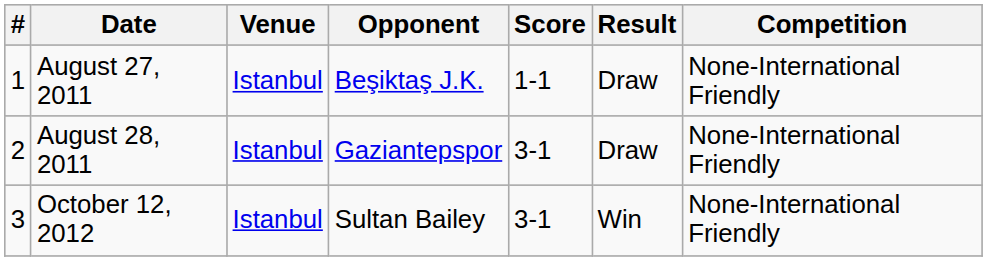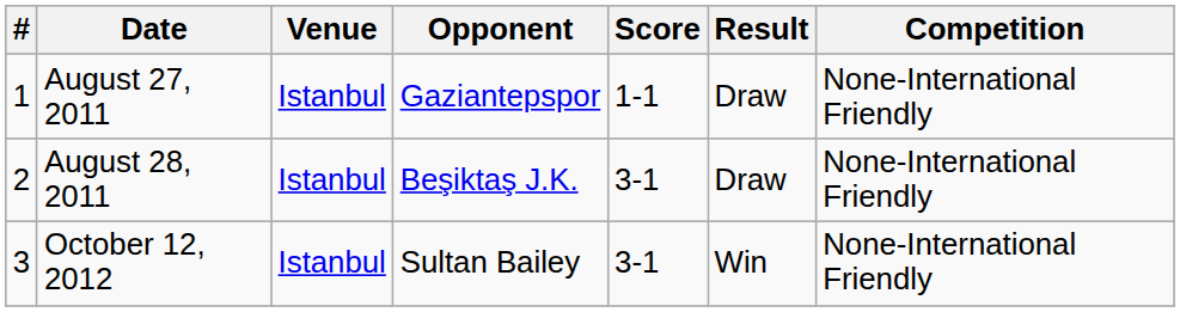 <table class="wikitable">
 <tr>
 <th>#</th>
 <th>Date</th>
 <th>Venue</th>
 <th>Opponent</th>
 <th>Score</th>
 <th>Result</th>
 <th>Competition</th>
 </tr>
 <tr>
 <td>1</td>
 <td>August 27, 2011</td>
 <td><a href='#'>Istanbul</a></td>
-<td> <a href='#'>Beşiktaş J.K.</a></td>
+<td> <a href='#'>Gaziantepspor</a></td>
 <td>1-1</td>
 <td>Draw</td>
 <td>None-International Friendly</td>
 </tr>
 <tr>
 <td>2</td>
 <td>August 28, 2011</td>
 <td><a href='#'>Istanbul</a></td>
-<td> <a href='#'>Gaziantepspor</a></td>
+<td> <a href='#'>Beşiktaş J.K.</a></td>
 <td>3-1</td>
 <td>Draw</td>
 <td>None-International Friendly</td>
 </tr>
 <tr>
 <td>3</td>
 <td>October 12, 2012</td>
 <td><a href='#'>Istanbul</a></td>
 <td> Sultan Bailey</td>
 <td>3-1</td>
 <td>Win</td>
 <td>None-International Friendly</td>
 </tr>
 </table>
